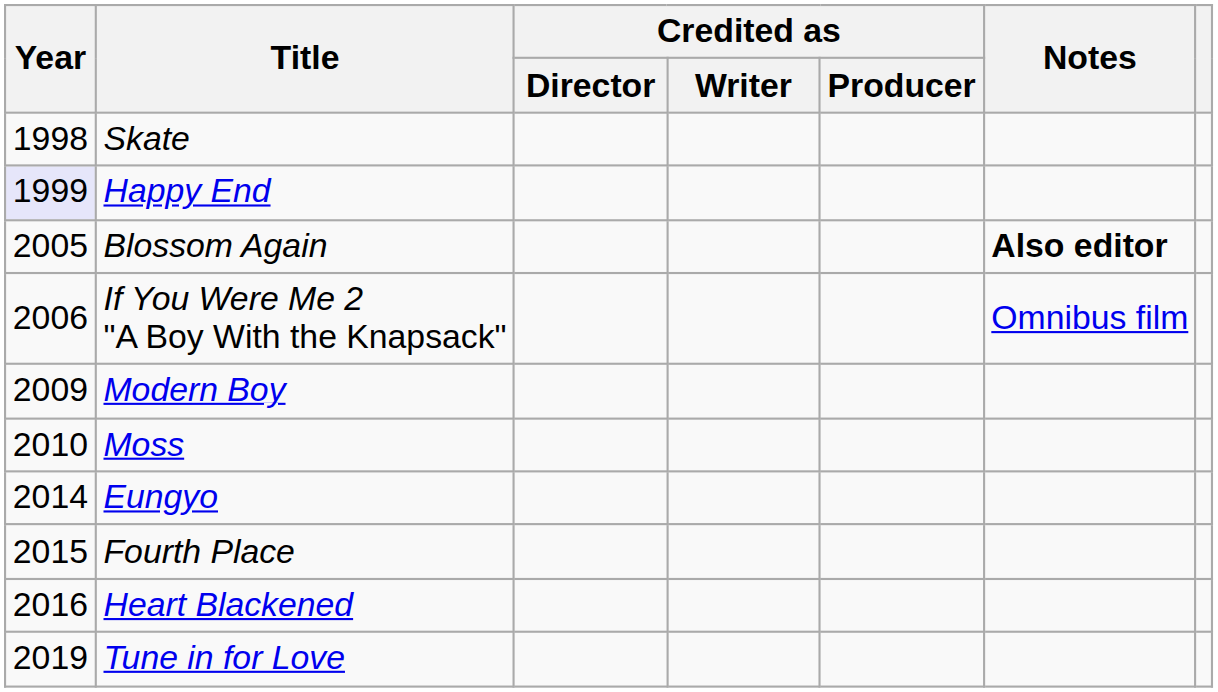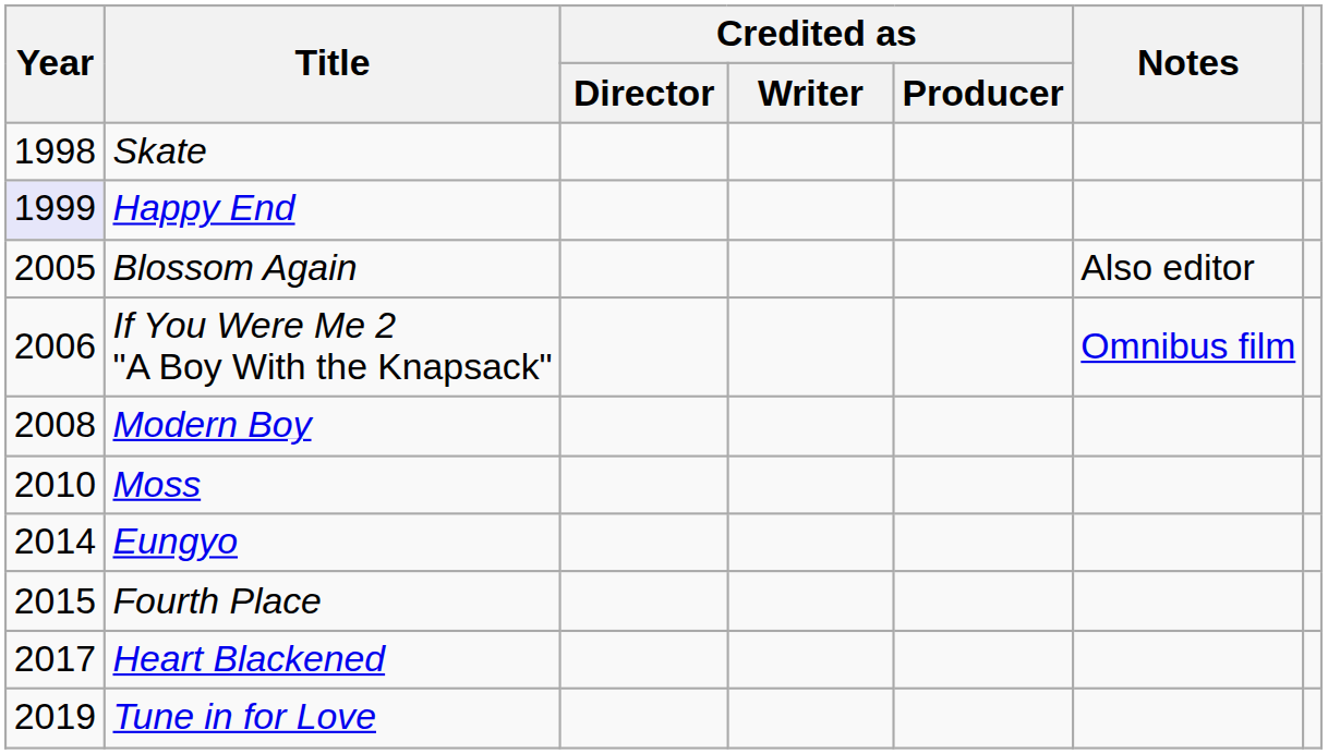 <table class="wikitable sortable">
 <tr>
 <th rowspan="2">Year</th>
 <th rowspan="2">Title</th>
 <th colspan="3">Credited as</th>
 <th rowspan="2" scope="col" class="unsortable">Notes</th>
 <th rowspan="2" scope="col" class="unsortable"></th>
 </tr>
 <tr>
 <th width="65">Director</th>
 <th width="65">Writer</th>
 <th width="65">Producer</th>
 </tr>
 <tr>
 <td>1998</td>
 <td><em>Skate</em></td>
 <td></td>
 <td></td>
 <td></td>
 <td></td>
 <td></td>
 </tr>
 <tr>
 <td style="background: lavender;">1999</td>
 <td><em><a href='#'>Happy End</a></em></td>
 <td></td>
 <td></td>
 <td></td>
 <td></td>
 <td></td>
 </tr>
 <tr>
 <td>2005</td>
 <td><em>Blossom Again</em></td>
 <td></td>
 <td></td>
 <td></td>
-<td><strong>Also editor</strong></td>
+<td>Also editor</td>
 <td></td>
 </tr>
 <tr>
 <td>2006</td>
 <td><em>If You Were Me 2</em><br>"A Boy With the Knapsack"</td>
 <td></td>
 <td></td>
 <td></td>
 <td><a href='#'>Omnibus film</a></td>
 <td></td>
 </tr>
 <tr>
-<td>2009</td>
+<td>2008</td>
 <td><em><a href='#'>Modern Boy</a></em></td>
 <td></td>
 <td></td>
 <td></td>
 <td></td>
 <td></td>
 </tr>
 <tr>
 <td>2010</td>
 <td><em><a href='#'>Moss</a></em></td>
 <td></td>
 <td></td>
 <td></td>
 <td></td>
 <td></td>
 </tr>
 <tr>
 <td>2014</td>
 <td><em><a href='#'>Eungyo</a></em></td>
 <td></td>
 <td></td>
 <td></td>
 <td></td>
 <td></td>
 </tr>
 <tr>
 <td>2015</td>
 <td><em>Fourth Place</em></td>
 <td></td>
 <td></td>
 <td></td>
 <td></td>
 <td></td>
 </tr>
 <tr>
-<td>2016</td>
+<td>2017</td>
 <td><em><a href='#'>Heart Blackened</a></em></td>
 <td></td>
 <td></td>
 <td></td>
 <td></td>
 <td></td>
 </tr>
 <tr>
 <td>2019</td>
 <td><em><a href='#'>Tune in for Love</a></em></td>
 <td></td>
 <td></td>
 <td></td>
 <td></td>
 <td></td>
 </tr>
 </table>
